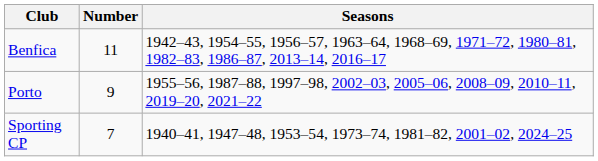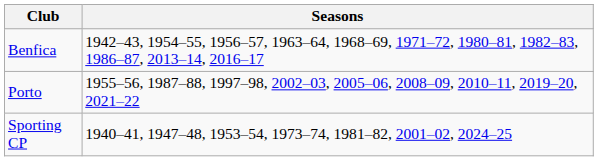 <table class="wikitable sortable">
 <tr>
 <th>Club</th>
-<th>Number</th>
 <th>Seasons</th>
 </tr>
 <tr>
 <td><a href='#'>Benfica</a></td>
-<td style="text-align:center">11</td>
 <td>1942–43, 1954–55, 1956–57, 1963–64, 1968–69, <a href='#'>1971–72</a>, <a href='#'>1980–81</a>, <a href='#'>1982–83</a>, <a href='#'>1986–87</a>, <a href='#'>2013–14</a>, <a href='#'>2016–17</a></td>
 </tr>
 <tr>
 <td><a href='#'>Porto</a></td>
-<td style="text-align:center">9</td>
 <td>1955–56, 1987–88, 1997–98, <a href='#'>2002–03</a>, <a href='#'>2005–06</a>, <a href='#'>2008–09</a>, <a href='#'>2010–11</a>, <a href='#'>2019–20</a>, <a href='#'>2021–22</a></td>
 </tr>
 <tr>
 <td><a href='#'>Sporting CP</a></td>
-<td style="text-align:center">7</td>
 <td>1940–41, 1947–48, 1953–54, 1973–74, 1981–82, <a href='#'>2001–02</a>, <a href='#'>2024–25</a></td>
 </tr>
 </table>
